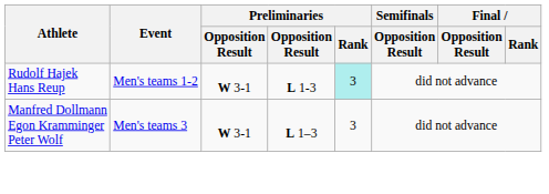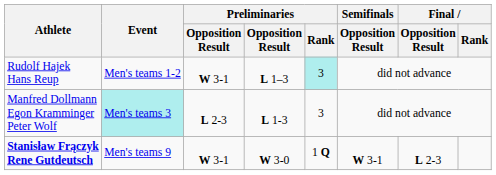 <table class=wikitable style="font-size:90%">
 <tr>
 <th rowspan="2">Athlete</th>
 <th rowspan="2">Event</th>
 <th colspan="3">Preliminaries</th>
 <th>Semifinals</th>
 <th colspan="2">Final / </th>
 </tr>
 <tr>
 <th>Opposition<br>Result</th>
 <th>Opposition<br>Result</th>
 <th>Rank</th>
 <th>Opposition<br>Result</th>
 <th>Opposition<br>Result</th>
 <th>Rank</th>
 </tr>
 <tr>
 <td><a href='#'>Rudolf Hajek</a><br> <a href='#'>Hans Reup</a></td>
 <td><a href='#'>Men's teams 1-2</a></td>
 <td align="center"><br><strong>W</strong> 3-1</td>
-<td align="center"><br><strong>L</strong> 1-3</td>
+<td align="center"><br><strong>L</strong> 1–3</td>
 <td align="center" style="background: paleturquoise;">3</td>
 <td align="center" colspan="3">did not advance</td>
 </tr>
 <tr>
 <td><a href='#'>Manfred Dollmann</a><br> <a href='#'>Egon Kramminger</a><br> <a href='#'>Peter Wolf</a></td>
-<td><a href='#'>Men's teams 3</a></td>
-<td align="center"><br><strong>W</strong> 3-1</td>
-<td align="center"><br><strong>L</strong> 1–3</td>
+<td style="background: paleturquoise;"><a href='#'>Men's teams 3</a></td>
+<td align="center"><br><strong>L</strong> 2-3</td>
+<td align="center"><br><strong>L</strong> 1-3</td>
 <td align="center">3</td>
 <td align="center" colspan="3">did not advance</td>
 </tr>
+<tr>
+<td><strong><a href='#'>Stanisław Frączyk</a></strong><br> <strong><a href='#'>Rene Gutdeutsch</a></strong></td>
+<td><a href='#'>Men's teams 9</a></td>
+<td align="center"><br><strong>W</strong> 3-1</td>
+<td align="center"><br><strong>W</strong> 3-0</td>
+<td align="center">1 <strong>Q</strong></td>
+<td align="center"><br><strong>W</strong> 3-1</td>
+<td align="center"><br><strong>L</strong> 2-3</td>
+<td align="center"></td>
+</tr>
 </table>
